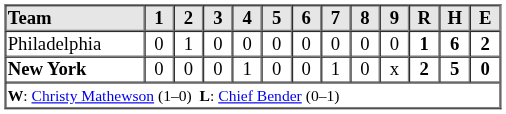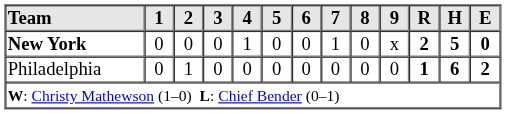 <table border=1 cellspacing=0 width=425 style="margin-left:3em;">
 <tr style="text-align:center; background-color:#e6e6e6;">
 <th align=left width=125>Team</th>
 <th width=25>1</th>
 <th width=25>2</th>
 <th width=25>3</th>
 <th width=25>4</th>
 <th width=25>5</th>
 <th width=25>6</th>
 <th width=25>7</th>
 <th width=25>8</th>
 <th width=25>9</th>
 <th width=25>R</th>
 <th width=25>H</th>
 <th width=25>E</th>
 </tr>
 <tr style="text-align:center;">
+<td align=left><strong>New York</strong></td>
+<td>0</td>
+<td>0</td>
+<td>0</td>
+<td>1</td>
+<td>0</td>
+<td>0</td>
+<td>1</td>
+<td>0</td>
+<td>x</td>
+<td><strong>2</strong></td>
+<td><strong>5</strong></td>
+<td><strong>0</strong></td>
+</tr>
+<tr style="text-align:center;">
 <td align=left>Philadelphia</td>
 <td>0</td>
 <td>1</td>
 <td>0</td>
 <td>0</td>
 <td>0</td>
 <td>0</td>
 <td>0</td>
 <td>0</td>
 <td>0</td>
 <td><strong>1</strong></td>
 <td><strong>6</strong></td>
 <td><strong>2</strong></td>
 </tr>
-<tr style="text-align:center;">
-<td align=left><strong>New York</strong></td>
-<td>0</td>
-<td>0</td>
-<td>0</td>
-<td>1</td>
-<td>0</td>
-<td>0</td>
-<td>1</td>
-<td>0</td>
-<td>x</td>
-<td><strong>2</strong></td>
-<td><strong>5</strong></td>
-<td><strong>0</strong></td>
-</tr>
 <tr style="text-align:left;">
 <td colspan=13><small><strong>W</strong>: <a href='#'>Christy Mathewson</a> (1–0)  <strong>L</strong>: <a href='#'>Chief Bender</a> (0–1)</small></td>
 </tr>
 </table>
